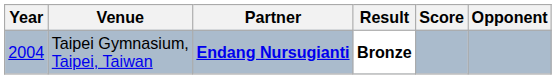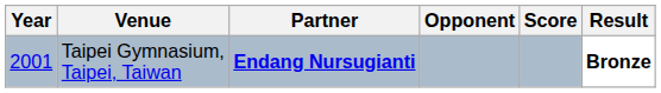 <table class="sortable wikitable" style="font-size: 90%;">
 <tr>
 <th>Year</th>
 <th>Venue</th>
 <th>Partner</th>
+<th>Opponent</th>
+<th>Score</th>
 <th>Result</th>
-<th>Score</th>
-<th>Opponent</th>
 </tr>
 <tr style="background:#AABBCC">
-<td align="center"><a href='#'>2004</a></td>
+<td align="center"><a href='#'>2001</a></td>
 <td align="left">Taipei Gymnasium,<br><a href='#'>Taipei, Taiwan</a></td>
 <td align="left"><strong> <a href='#'>Endang Nursugianti</a></strong></td>
+<td align="left"> <br> </td>
+<td align="left"></td>
 <td style="text-align:left; background:white"> <strong>Bronze</strong></td>
-<td align="left"></td>
-<td align="left"> <br> </td>
 </tr>
 </table>
